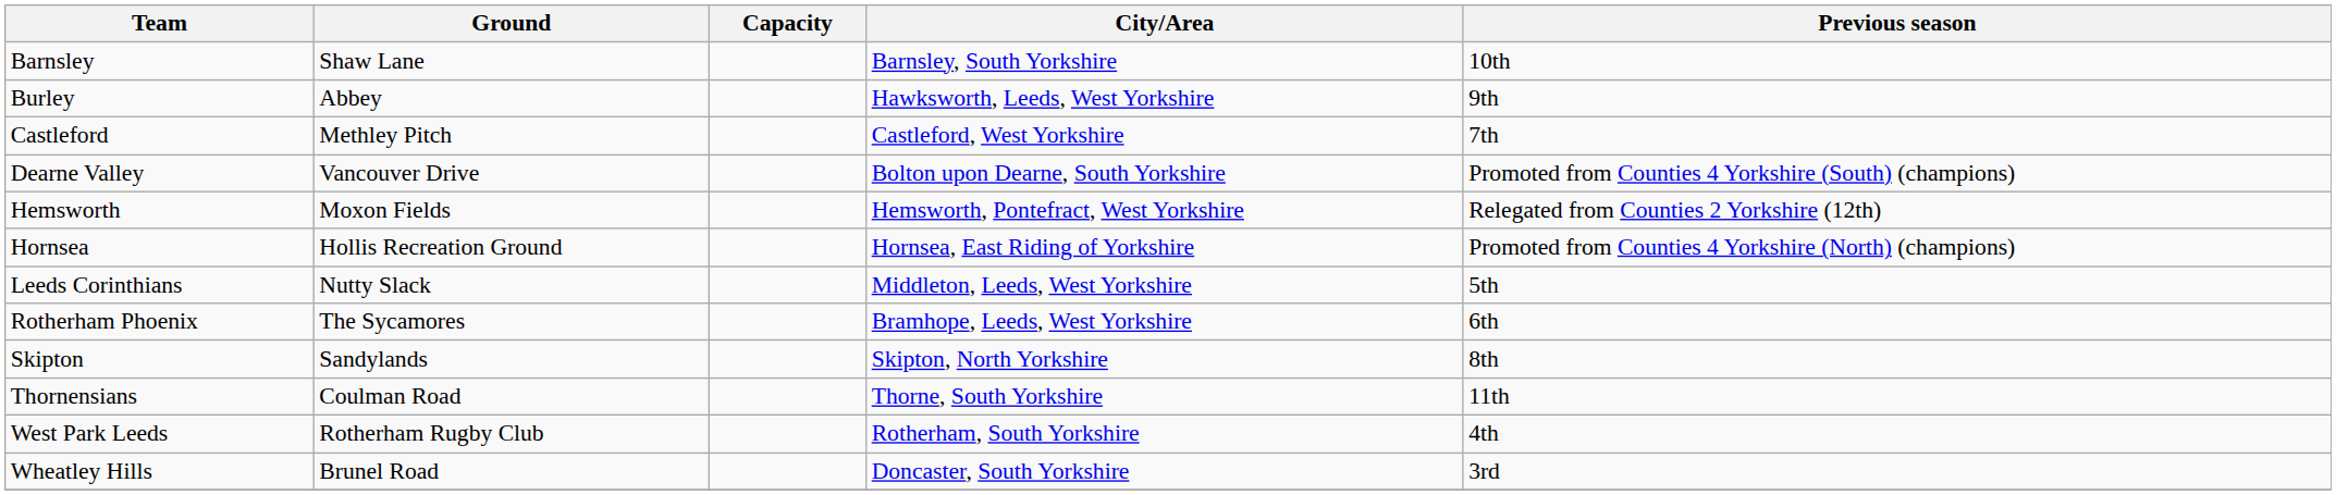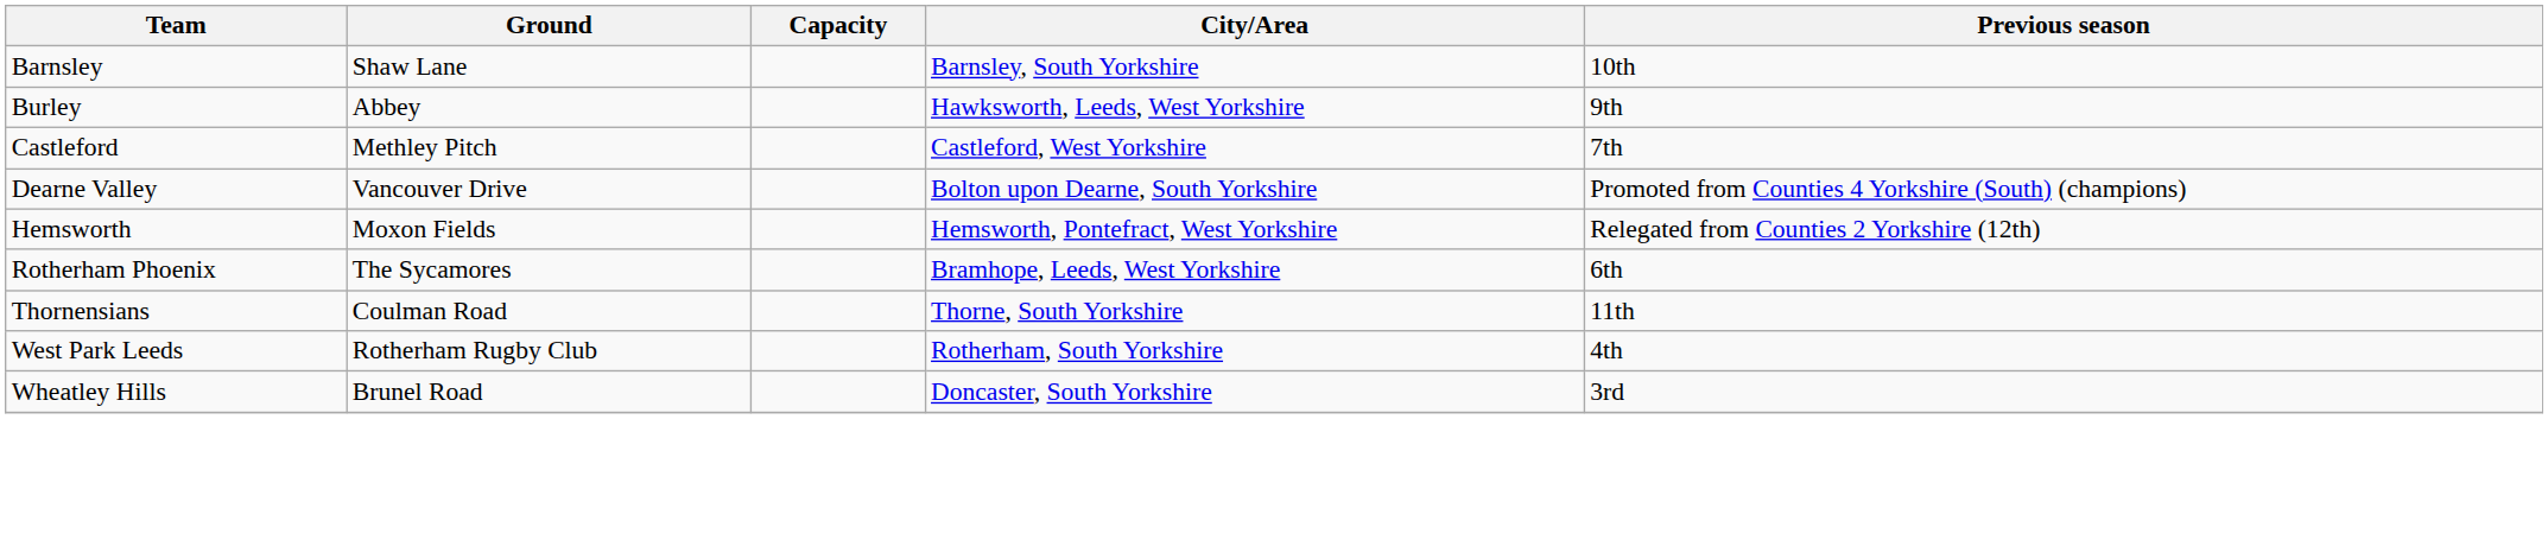 <table class="wikitable sortable" width=100%>
 <tr>
 <th>Team</th>
 <th>Ground</th>
 <th>Capacity</th>
 <th>City/Area</th>
 <th>Previous season</th>
 </tr>
 <tr>
 <td>Barnsley</td>
 <td>Shaw Lane</td>
 <td></td>
 <td><a href='#'>Barnsley</a>, <a href='#'>South Yorkshire</a></td>
 <td>10th</td>
 </tr>
 <tr>
 <td>Burley</td>
 <td>Abbey</td>
 <td></td>
 <td><a href='#'>Hawksworth</a>, <a href='#'>Leeds</a>, <a href='#'>West Yorkshire</a></td>
 <td>9th</td>
 </tr>
 <tr>
 <td>Castleford</td>
 <td>Methley Pitch</td>
 <td></td>
 <td><a href='#'>Castleford</a>, <a href='#'>West Yorkshire</a></td>
 <td>7th</td>
 </tr>
 <tr>
 <td>Dearne Valley</td>
 <td>Vancouver Drive</td>
 <td></td>
 <td><a href='#'>Bolton upon Dearne</a>, <a href='#'>South Yorkshire</a></td>
 <td>Promoted from <a href='#'>Counties 4 Yorkshire (South)</a> (champions)</td>
 </tr>
 <tr>
 <td>Hemsworth</td>
 <td>Moxon Fields</td>
 <td></td>
 <td><a href='#'>Hemsworth</a>, <a href='#'>Pontefract</a>, <a href='#'>West Yorkshire</a></td>
 <td>Relegated from <a href='#'>Counties 2 Yorkshire</a> (12th)</td>
 </tr>
 <tr>
-<td>Hornsea</td>
-<td>Hollis Recreation Ground</td>
-<td></td>
-<td><a href='#'>Hornsea</a>, <a href='#'>East Riding of Yorkshire</a></td>
-<td>Promoted from <a href='#'>Counties 4 Yorkshire (North)</a> (champions)</td>
-</tr>
-<tr>
-<td>Leeds Corinthians</td>
-<td>Nutty Slack</td>
-<td></td>
-<td><a href='#'>Middleton</a>, <a href='#'>Leeds</a>, <a href='#'>West Yorkshire</a></td>
-<td>5th</td>
-</tr>
-<tr>
 <td>Rotherham Phoenix</td>
 <td>The Sycamores</td>
 <td></td>
 <td><a href='#'>Bramhope</a>, <a href='#'>Leeds</a>, <a href='#'>West Yorkshire</a></td>
 <td>6th</td>
-</tr>
-<tr>
-<td>Skipton</td>
-<td>Sandylands</td>
-<td></td>
-<td><a href='#'>Skipton</a>, <a href='#'>North Yorkshire</a></td>
-<td>8th</td>
 </tr>
 <tr>
 <td>Thornensians</td>
 <td>Coulman Road</td>
 <td></td>
 <td><a href='#'>Thorne</a>, <a href='#'>South Yorkshire</a></td>
 <td>11th</td>
 </tr>
 <tr>
 <td>West Park Leeds</td>
 <td>Rotherham Rugby Club</td>
 <td></td>
 <td><a href='#'>Rotherham</a>, <a href='#'>South Yorkshire</a></td>
 <td>4th</td>
 </tr>
 <tr>
 <td>Wheatley Hills</td>
 <td>Brunel Road</td>
 <td></td>
 <td><a href='#'>Doncaster</a>, <a href='#'>South Yorkshire</a></td>
 <td>3rd</td>
 </tr>
 <tr>
 </tr>
 </table>
